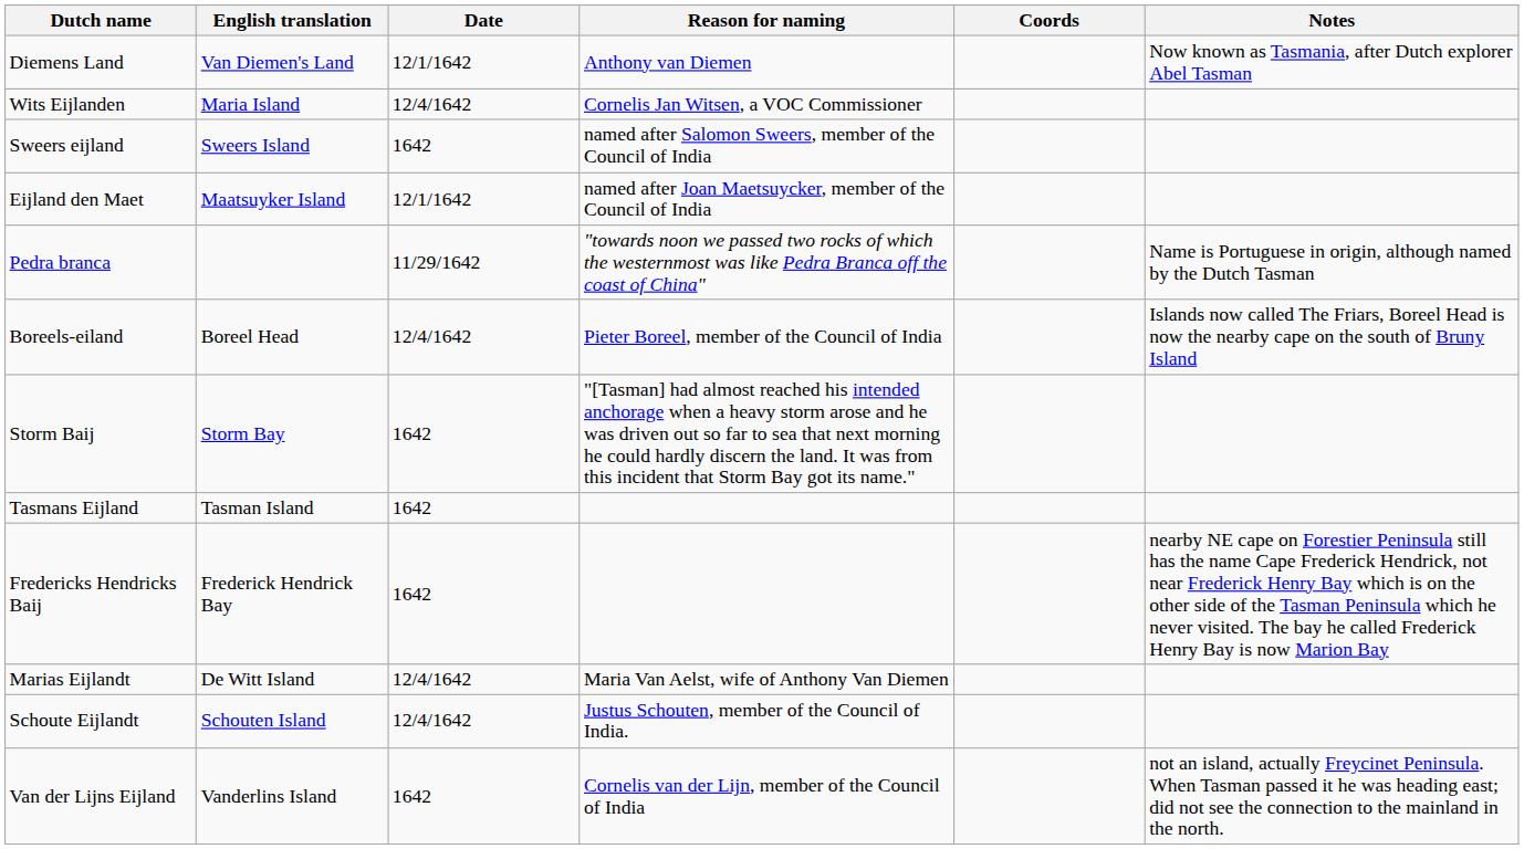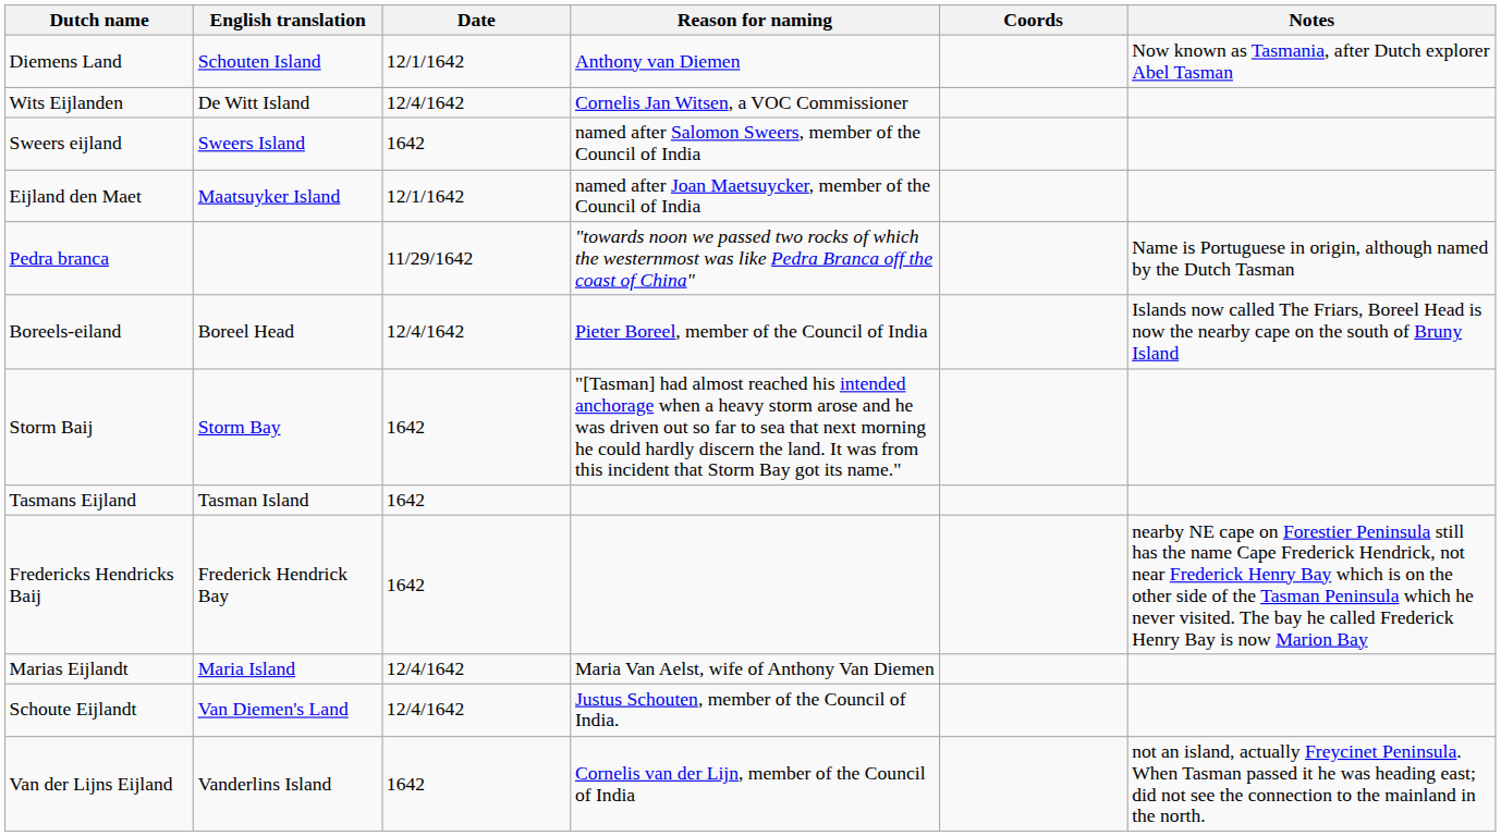 <table class="wikitable">
 <tr>
 <th width="150">Dutch name</th>
 <th width="150">English translation</th>
 <th width="150">Date</th>
 <th width="300">Reason for naming</th>
 <th width="150">Coords</th>
 <th width="300">Notes</th>
 </tr>
 <tr>
 <td>Diemens Land</td>
-<td><a href='#'>Van Diemen's Land</a></td>
+<td><a href='#'>Schouten Island</a></td>
 <td>12/1/1642</td>
 <td><a href='#'>Anthony van Diemen</a></td>
 <td></td>
 <td>Now known as <a href='#'>Tasmania</a>, after Dutch explorer <a href='#'>Abel Tasman</a></td>
 </tr>
 <tr>
 <td>Wits Eijlanden</td>
-<td><a href='#'>Maria Island</a></td>
+<td>De Witt Island</td>
 <td>12/4/1642</td>
 <td><a href='#'>Cornelis Jan Witsen</a>, a VOC Commissioner</td>
 <td></td>
 <td></td>
 </tr>
 <tr>
 <td>Sweers eijland</td>
 <td><a href='#'>Sweers Island</a></td>
 <td>1642</td>
 <td>named after <a href='#'>Salomon Sweers</a>, member of the Council of India</td>
 <td></td>
 <td></td>
 </tr>
 <tr>
 <td>Eijland den Maet</td>
 <td><a href='#'>Maatsuyker Island</a></td>
 <td>12/1/1642</td>
 <td>named after <a href='#'>Joan Maetsuycker</a>, member of the Council of India</td>
 <td></td>
 <td></td>
 </tr>
 <tr>
 <td><a href='#'>Pedra branca</a></td>
 <td></td>
 <td>11/29/1642</td>
 <td><em>"towards noon we passed two rocks of which the westernmost was like <a href='#'>Pedra Branca off the coast of China</a>"</em></td>
 <td></td>
 <td>Name is Portuguese in origin, although named by the Dutch Tasman</td>
 </tr>
 <tr>
 <td>Boreels-eiland</td>
 <td>Boreel Head</td>
 <td>12/4/1642</td>
 <td><a href='#'>Pieter Boreel</a>, member of the Council of India</td>
 <td></td>
 <td>Islands now called The Friars, Boreel Head is now the nearby cape on the south of <a href='#'>Bruny Island</a></td>
 </tr>
 <tr>
 <td>Storm Baij</td>
 <td><a href='#'>Storm Bay</a></td>
 <td>1642</td>
 <td>"[Tasman] had almost reached his <a href='#'>intended anchorage</a> when a heavy storm arose and he was driven out so far to sea that next morning he could hardly discern the land. It was from this incident that Storm Bay got its name." </td>
 <td></td>
 <td></td>
 </tr>
 <tr>
 <td>Tasmans Eijland</td>
 <td>Tasman Island</td>
 <td>1642</td>
 <td></td>
 <td></td>
 <td></td>
 </tr>
 <tr>
 <td>Fredericks Hendricks Baij</td>
 <td>Frederick Hendrick Bay</td>
 <td>1642</td>
 <td></td>
 <td></td>
 <td>nearby NE cape on <a href='#'>Forestier Peninsula</a> still has the name Cape Frederick Hendrick, not near <a href='#'>Frederick Henry Bay</a> which is on the other side of the <a href='#'>Tasman Peninsula</a> which he never visited. The bay he called Frederick Henry Bay is now <a href='#'>Marion Bay</a> </td>
 </tr>
 <tr>
 <td>Marias Eijlandt</td>
-<td>De Witt Island</td>
+<td><a href='#'>Maria Island</a></td>
 <td>12/4/1642</td>
 <td>Maria Van Aelst, wife of Anthony Van Diemen</td>
 <td></td>
 <td></td>
 </tr>
 <tr>
 <td>Schoute Eijlandt</td>
-<td><a href='#'>Schouten Island</a></td>
+<td><a href='#'>Van Diemen's Land</a></td>
 <td>12/4/1642</td>
 <td><a href='#'>Justus Schouten</a>, member of the Council of India.</td>
 <td></td>
 <td></td>
 </tr>
 <tr>
 <td>Van der Lijns Eijland</td>
 <td>Vanderlins Island</td>
 <td>1642</td>
 <td><a href='#'>Cornelis van der Lijn</a>, member of the Council of India</td>
 <td></td>
 <td>not an island, actually <a href='#'>Freycinet Peninsula</a>.  When Tasman passed it he was heading east; did not see the connection to the mainland in the north.</td>
 </tr>
 <tr>
 </tr>
 </table>
